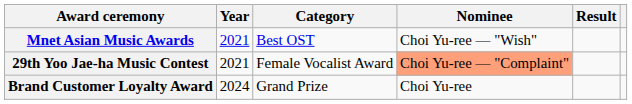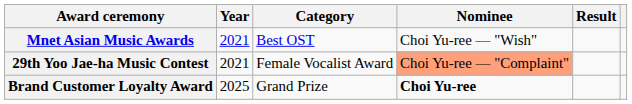 <table class="wikitable plainrowheaders sortable">
 <tr>
 <th scope="col">Award ceremony</th>
 <th scope="col">Year</th>
 <th scope="col">Category</th>
 <th scope="col">Nominee</th>
 <th scope="col">Result</th>
 <th scope="col" class="unsortable"></th>
 </tr>
 <tr>
 <th scope="row"><a href='#'>Mnet Asian Music Awards</a></th>
 <td style="text-align:center"><a href='#'>2021</a></td>
 <td><a href='#'>Best OST</a></td>
 <td>Choi Yu-ree — "Wish"</td>
 <td></td>
 <td style="text-align:center"></td>
 </tr>
 <tr>
 <th scope="row">29th Yoo Jae-ha Music Contest</th>
 <td style="text-align:center">2021</td>
 <td>Female Vocalist Award</td>
 <td style="background: lightsalmon;">Choi Yu-ree — "Complaint"</td>
 <td></td>
 <td style="text-align:center"></td>
 </tr>
 <tr>
 <th scope="row">Brand Customer Loyalty Award</th>
-<td style="text-align:center">2024</td>
+<td style="text-align:center">2025</td>
 <td>Grand Prize</td>
-<td>Choi Yu-ree</td>
+<td><strong>Choi Yu-ree</strong></td>
 <td></td>
 <td style="text-align:center"></td>
 </tr>
 </table>
